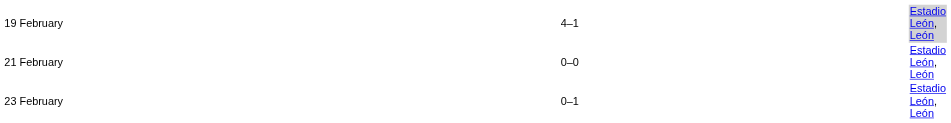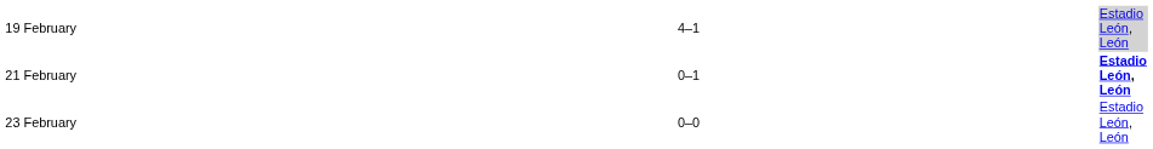 <table cellspacing=1 width=70%>
 <tr>
 <th width=25%></th>
 <th width=30%></th>
 <th width=15%></th>
 <th width=30%></th>
 </tr>
 <tr>
 <td>19 February</td>
 <td align=right></td>
 <td align=center>4–1</td>
 <td></td>
 <td style="background: lightgrey;"><a href='#'>Estadio León</a>, <a href='#'> León</a></td>
 </tr>
 <tr>
 <td>21 February</td>
 <td align=right></td>
+<td align=center>0–1</td>
+<td></td>
+<td><strong><a href='#'>Estadio León</a>, <a href='#'> León</a></strong></td>
+</tr>
+<tr>
+<td>23 February</td>
+<td align=right></td>
 <td align=center>0–0</td>
 <td></td>
 <td><a href='#'>Estadio León</a>, <a href='#'> León</a></td>
 </tr>
-<tr>
-<td>23 February</td>
-<td align=right></td>
-<td align=center>0–1</td>
-<td></td>
-<td><a href='#'>Estadio León</a>, <a href='#'> León</a></td>
-</tr>
 </table>
